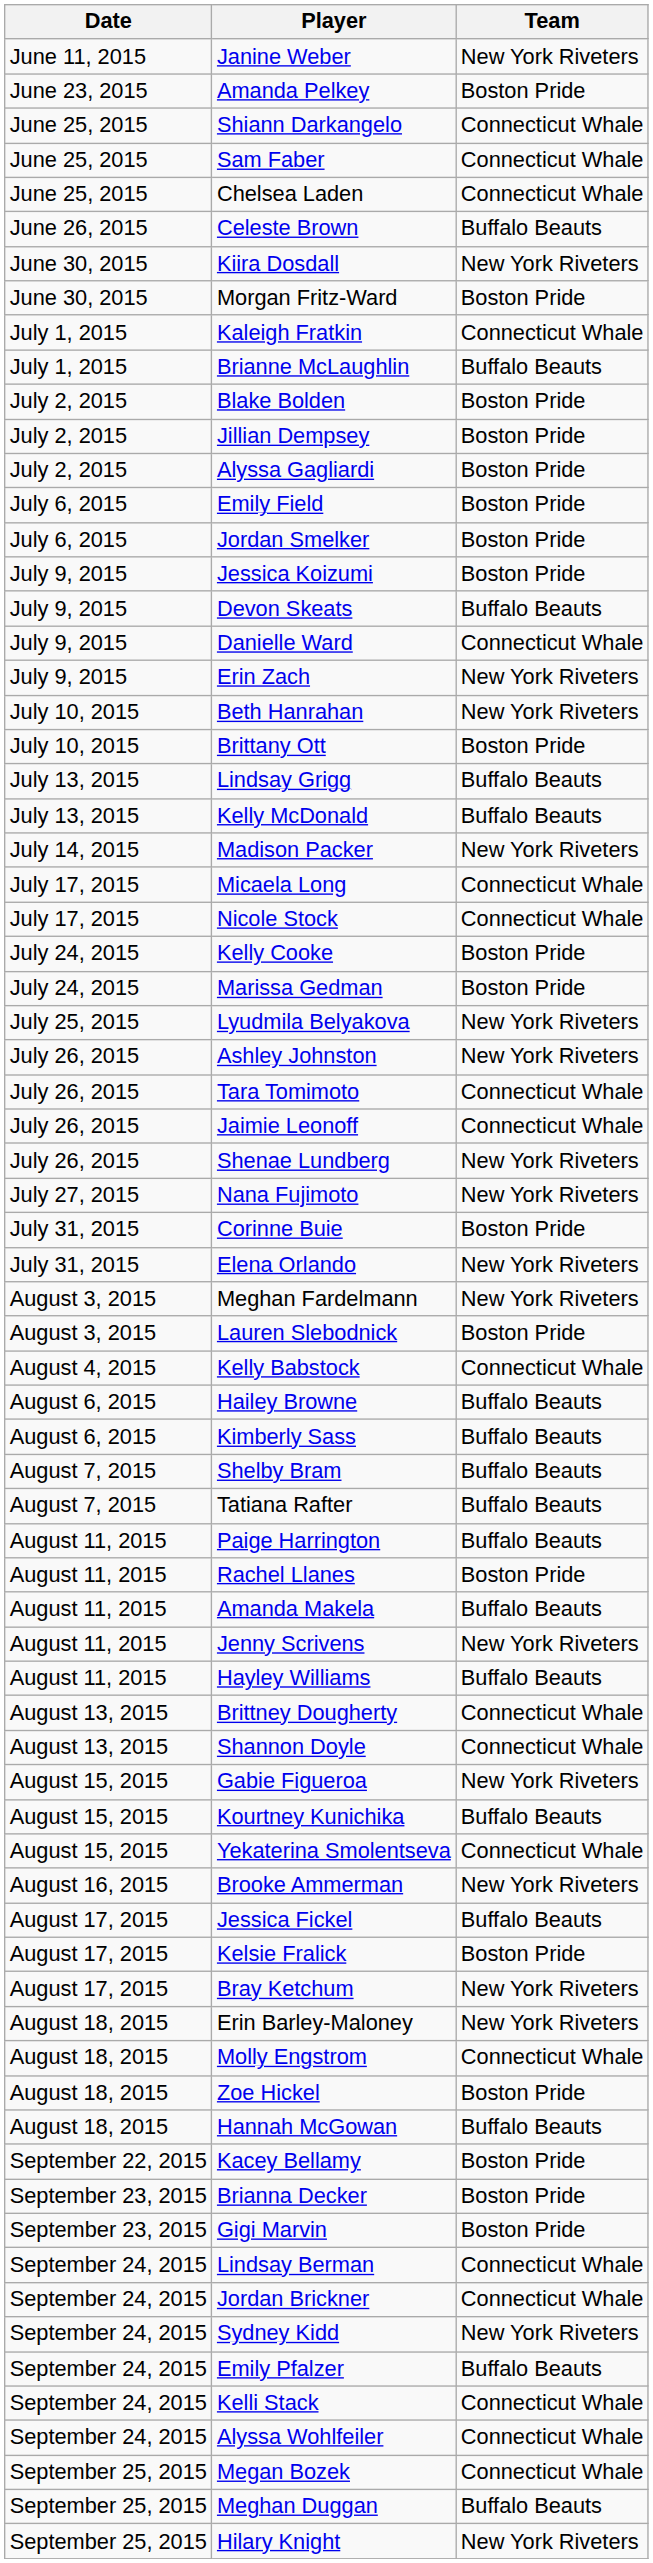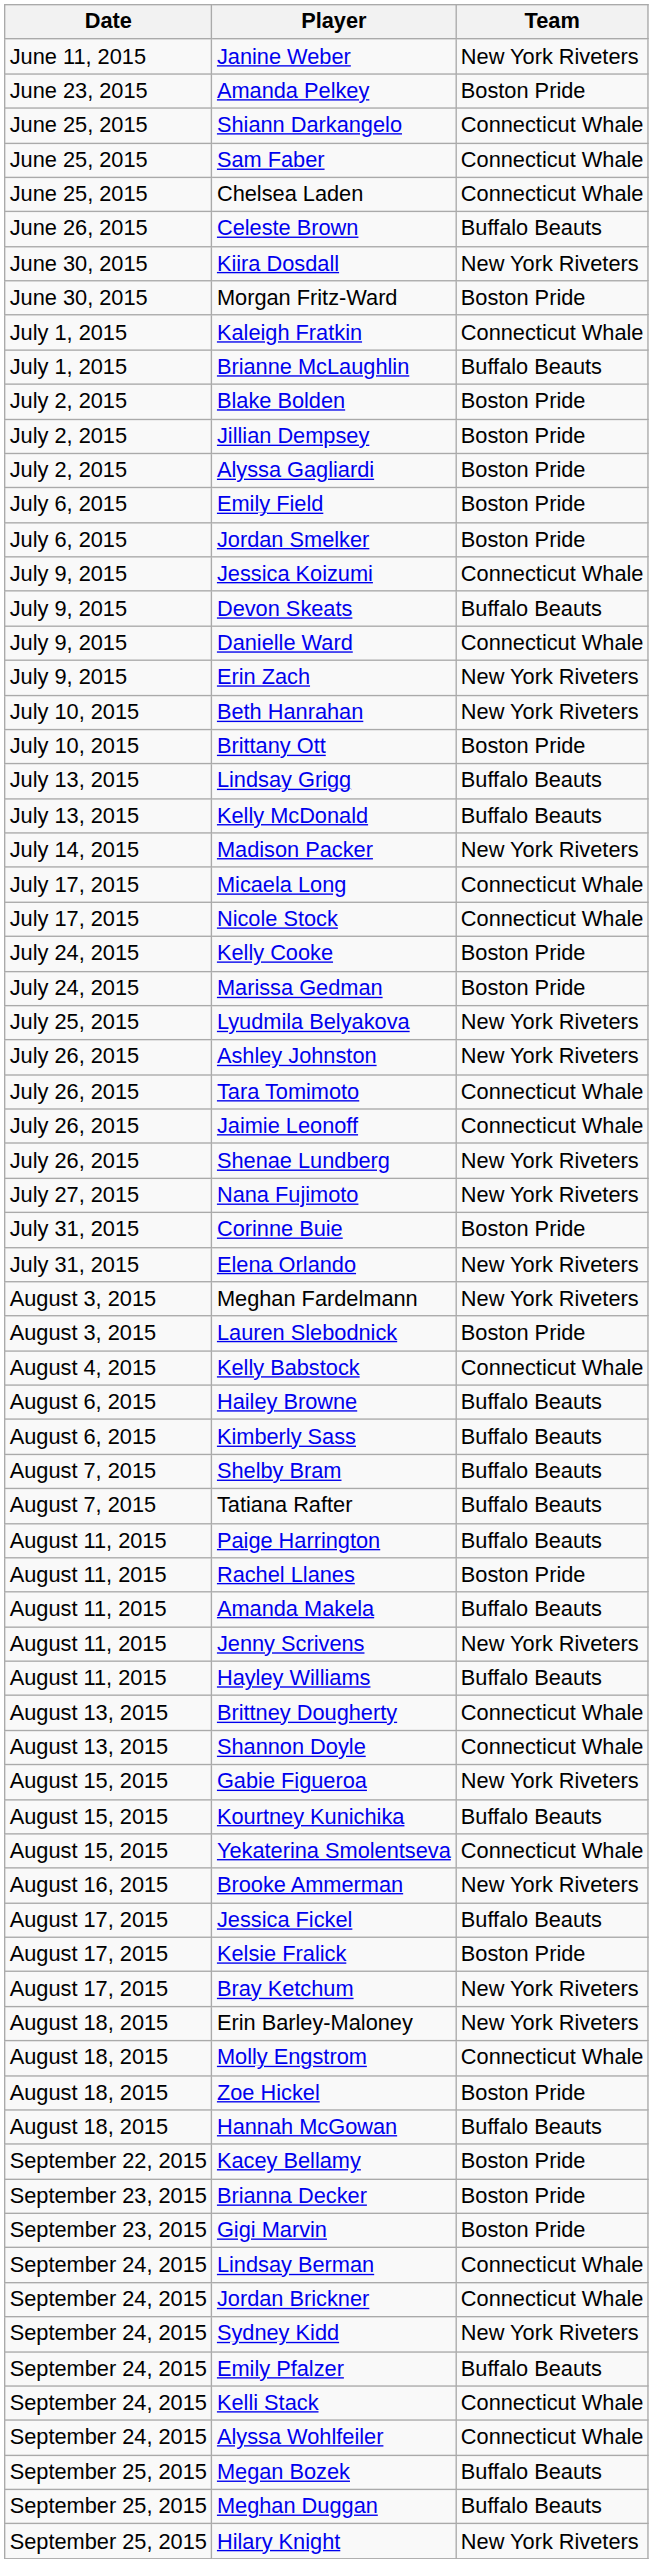 <table class="wikitable sortable">
 <tr>
 <th>Date</th>
 <th>Player</th>
 <th>Team</th>
 </tr>
 <tr>
 <td>June 11, 2015</td>
 <td><a href='#'>Janine Weber</a></td>
 <td>New York Riveters</td>
 </tr>
 <tr>
 <td>June 23, 2015</td>
 <td><a href='#'>Amanda Pelkey</a></td>
 <td>Boston Pride</td>
 </tr>
 <tr>
 <td>June 25, 2015</td>
 <td><a href='#'>Shiann Darkangelo</a></td>
 <td>Connecticut Whale</td>
 </tr>
 <tr>
 <td>June 25, 2015</td>
 <td><a href='#'>Sam Faber</a></td>
 <td>Connecticut Whale</td>
 </tr>
 <tr>
 <td>June 25, 2015</td>
 <td>Chelsea Laden</td>
 <td>Connecticut Whale</td>
 </tr>
 <tr>
 <td>June 26, 2015</td>
 <td><a href='#'>Celeste Brown</a></td>
 <td>Buffalo Beauts</td>
 </tr>
 <tr>
 <td>June 30, 2015</td>
 <td><a href='#'>Kiira Dosdall</a></td>
 <td>New York Riveters</td>
 </tr>
 <tr>
 <td>June 30, 2015</td>
 <td>Morgan Fritz-Ward</td>
 <td>Boston Pride</td>
 </tr>
 <tr>
 <td>July 1, 2015</td>
 <td><a href='#'>Kaleigh Fratkin</a></td>
 <td>Connecticut Whale</td>
 </tr>
 <tr>
 <td>July 1, 2015</td>
 <td><a href='#'>Brianne McLaughlin</a></td>
 <td>Buffalo Beauts</td>
 </tr>
 <tr>
 <td>July 2, 2015</td>
 <td><a href='#'>Blake Bolden</a></td>
 <td>Boston Pride</td>
 </tr>
 <tr>
 <td>July 2, 2015</td>
 <td><a href='#'>Jillian Dempsey</a></td>
 <td>Boston Pride</td>
 </tr>
 <tr>
 <td>July 2, 2015</td>
 <td><a href='#'>Alyssa Gagliardi</a></td>
 <td>Boston Pride</td>
 </tr>
 <tr>
 <td>July 6, 2015</td>
 <td><a href='#'>Emily Field</a></td>
 <td>Boston Pride</td>
 </tr>
 <tr>
 <td>July 6, 2015</td>
 <td><a href='#'>Jordan Smelker</a></td>
 <td>Boston Pride</td>
 </tr>
 <tr>
 <td>July 9, 2015</td>
 <td><a href='#'>Jessica Koizumi</a></td>
-<td>Boston Pride</td>
+<td>Connecticut Whale</td>
 </tr>
 <tr>
 <td>July 9, 2015</td>
 <td><a href='#'>Devon Skeats</a></td>
 <td>Buffalo Beauts</td>
 </tr>
 <tr>
 <td>July 9, 2015</td>
 <td><a href='#'>Danielle Ward</a></td>
 <td>Connecticut Whale</td>
 </tr>
 <tr>
 <td>July 9, 2015</td>
 <td><a href='#'>Erin Zach</a></td>
 <td>New York Riveters</td>
 </tr>
 <tr>
 <td>July 10, 2015</td>
 <td><a href='#'>Beth Hanrahan</a></td>
 <td>New York Riveters</td>
 </tr>
 <tr>
 <td>July 10, 2015</td>
 <td><a href='#'>Brittany Ott</a></td>
 <td>Boston Pride</td>
 </tr>
 <tr>
 <td>July 13, 2015</td>
 <td><a href='#'>Lindsay Grigg</a></td>
 <td>Buffalo Beauts</td>
 </tr>
 <tr>
 <td>July 13, 2015</td>
 <td><a href='#'>Kelly McDonald</a></td>
 <td>Buffalo Beauts</td>
 </tr>
 <tr>
 <td>July 14, 2015</td>
 <td><a href='#'>Madison Packer</a></td>
 <td>New York Riveters</td>
 </tr>
 <tr>
 <td>July 17, 2015</td>
 <td><a href='#'>Micaela Long</a></td>
 <td>Connecticut Whale</td>
 </tr>
 <tr>
 <td>July 17, 2015</td>
 <td><a href='#'>Nicole Stock</a></td>
 <td>Connecticut Whale</td>
 </tr>
 <tr>
 <td>July 24, 2015</td>
 <td><a href='#'>Kelly Cooke</a></td>
 <td>Boston Pride</td>
 </tr>
 <tr>
 <td>July 24, 2015</td>
 <td><a href='#'>Marissa Gedman</a></td>
 <td>Boston Pride</td>
 </tr>
 <tr>
 <td>July 25, 2015</td>
 <td><a href='#'>Lyudmila Belyakova</a></td>
 <td>New York Riveters</td>
 </tr>
 <tr>
 <td>July 26, 2015</td>
 <td><a href='#'>Ashley Johnston</a></td>
 <td>New York Riveters</td>
 </tr>
 <tr>
 <td>July 26, 2015</td>
 <td><a href='#'>Tara Tomimoto</a></td>
 <td>Connecticut Whale</td>
 </tr>
 <tr>
 <td>July 26, 2015</td>
 <td><a href='#'>Jaimie Leonoff</a></td>
 <td>Connecticut Whale</td>
 </tr>
 <tr>
 <td>July 26, 2015</td>
 <td><a href='#'>Shenae Lundberg</a></td>
 <td>New York Riveters</td>
 </tr>
 <tr>
 <td>July 27, 2015</td>
 <td><a href='#'>Nana Fujimoto</a></td>
 <td>New York Riveters</td>
 </tr>
 <tr>
 <td>July 31, 2015</td>
 <td><a href='#'>Corinne Buie</a></td>
 <td>Boston Pride</td>
 </tr>
 <tr>
 <td>July 31, 2015</td>
 <td><a href='#'>Elena Orlando</a></td>
 <td>New York Riveters</td>
 </tr>
 <tr>
 <td>August 3, 2015</td>
 <td>Meghan Fardelmann</td>
 <td>New York Riveters</td>
 </tr>
 <tr>
 <td>August 3, 2015</td>
 <td><a href='#'>Lauren Slebodnick</a></td>
 <td>Boston Pride</td>
 </tr>
 <tr>
 <td>August 4, 2015</td>
 <td><a href='#'>Kelly Babstock</a></td>
 <td>Connecticut Whale</td>
 </tr>
 <tr>
 <td>August 6, 2015</td>
 <td><a href='#'>Hailey Browne</a></td>
 <td>Buffalo Beauts</td>
 </tr>
 <tr>
 <td>August 6, 2015</td>
 <td><a href='#'>Kimberly Sass</a></td>
 <td>Buffalo Beauts</td>
 </tr>
 <tr>
 <td>August 7, 2015</td>
 <td><a href='#'>Shelby Bram</a></td>
 <td>Buffalo Beauts</td>
 </tr>
 <tr>
 <td>August 7, 2015</td>
 <td>Tatiana Rafter</td>
 <td>Buffalo Beauts</td>
 </tr>
 <tr>
 <td>August 11, 2015</td>
 <td><a href='#'>Paige Harrington</a></td>
 <td>Buffalo Beauts</td>
 </tr>
 <tr>
 <td>August 11, 2015</td>
 <td><a href='#'>Rachel Llanes</a></td>
 <td>Boston Pride</td>
 </tr>
 <tr>
 <td>August 11, 2015</td>
 <td><a href='#'>Amanda Makela</a></td>
 <td>Buffalo Beauts</td>
 </tr>
 <tr>
 <td>August 11, 2015</td>
 <td><a href='#'>Jenny Scrivens</a></td>
 <td>New York Riveters</td>
 </tr>
 <tr>
 <td>August 11, 2015</td>
 <td><a href='#'>Hayley Williams</a></td>
 <td>Buffalo Beauts</td>
 </tr>
 <tr>
 <td>August 13, 2015</td>
 <td><a href='#'>Brittney Dougherty</a></td>
 <td>Connecticut Whale</td>
 </tr>
 <tr>
 <td>August 13, 2015</td>
 <td><a href='#'>Shannon Doyle</a></td>
 <td>Connecticut Whale</td>
 </tr>
 <tr>
 <td>August 15, 2015</td>
 <td><a href='#'>Gabie Figueroa</a></td>
 <td>New York Riveters</td>
 </tr>
 <tr>
 <td>August 15, 2015</td>
 <td><a href='#'>Kourtney Kunichika</a></td>
 <td>Buffalo Beauts</td>
 </tr>
 <tr>
 <td>August 15, 2015</td>
 <td><a href='#'>Yekaterina Smolentseva</a></td>
 <td>Connecticut Whale</td>
 </tr>
 <tr>
 <td>August 16, 2015</td>
 <td><a href='#'>Brooke Ammerman</a></td>
 <td>New York Riveters</td>
 </tr>
 <tr>
 <td>August 17, 2015</td>
 <td><a href='#'>Jessica Fickel</a></td>
 <td>Buffalo Beauts</td>
 </tr>
 <tr>
 <td>August 17, 2015</td>
 <td><a href='#'>Kelsie Fralick</a></td>
 <td>Boston Pride</td>
 </tr>
 <tr>
 <td>August 17, 2015</td>
 <td><a href='#'>Bray Ketchum</a></td>
 <td>New York Riveters</td>
 </tr>
 <tr>
 <td>August 18, 2015</td>
 <td>Erin Barley-Maloney</td>
 <td>New York Riveters</td>
 </tr>
 <tr>
 <td>August 18, 2015</td>
 <td><a href='#'>Molly Engstrom</a></td>
 <td>Connecticut Whale</td>
 </tr>
 <tr>
 <td>August 18, 2015</td>
 <td><a href='#'>Zoe Hickel</a></td>
 <td>Boston Pride</td>
 </tr>
 <tr>
 <td>August 18, 2015</td>
 <td><a href='#'>Hannah McGowan</a></td>
 <td>Buffalo Beauts</td>
 </tr>
 <tr>
 <td>September 22, 2015</td>
 <td><a href='#'>Kacey Bellamy</a></td>
 <td>Boston Pride</td>
 </tr>
 <tr>
 <td>September 23, 2015</td>
 <td><a href='#'>Brianna Decker</a></td>
 <td>Boston Pride</td>
 </tr>
 <tr>
 <td>September 23, 2015</td>
 <td><a href='#'>Gigi Marvin</a></td>
 <td>Boston Pride</td>
 </tr>
 <tr>
 <td>September 24, 2015</td>
 <td><a href='#'>Lindsay Berman</a></td>
 <td>Connecticut Whale</td>
 </tr>
 <tr>
 <td>September 24, 2015</td>
 <td><a href='#'>Jordan Brickner</a></td>
 <td>Connecticut Whale</td>
 </tr>
 <tr>
 <td>September 24, 2015</td>
 <td><a href='#'>Sydney Kidd</a></td>
 <td>New York Riveters</td>
 </tr>
 <tr>
 <td>September 24, 2015</td>
 <td><a href='#'>Emily Pfalzer</a></td>
 <td>Buffalo Beauts</td>
 </tr>
 <tr>
 <td>September 24, 2015</td>
 <td><a href='#'>Kelli Stack</a></td>
 <td>Connecticut Whale</td>
 </tr>
 <tr>
 <td>September 24, 2015</td>
 <td><a href='#'>Alyssa Wohlfeiler</a></td>
 <td>Connecticut Whale</td>
 </tr>
 <tr>
 <td>September 25, 2015</td>
 <td><a href='#'>Megan Bozek</a></td>
-<td>Connecticut Whale</td>
+<td>Buffalo Beauts</td>
 </tr>
 <tr>
 <td>September 25, 2015</td>
 <td><a href='#'>Meghan Duggan</a></td>
 <td>Buffalo Beauts</td>
 </tr>
 <tr>
 <td>September 25, 2015</td>
 <td><a href='#'>Hilary Knight</a></td>
 <td>New York Riveters</td>
 </tr>
 </table>
